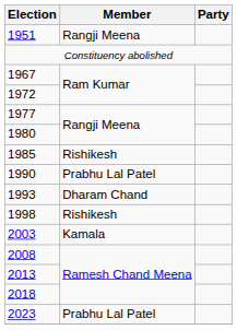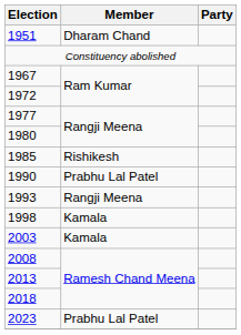 <table class="wikitable sortable">
 <tr>
 <th>Election</th>
 <th>Member</th>
 <th colspan=2>Party</th>
 </tr>
 <tr>
 <td><a href='#'>1951</a></td>
-<td>Rangji Meena</td>
+<td>Dharam Chand</td>
 <td></td>
 </tr>
 <tr>
 <td colspan=4 align=center><small><em>Constituency abolished</em></small></td>
 </tr>
 <tr>
 <td>1967</td>
 <td rowspan=2>Ram Kumar</td>
 <td></td>
 </tr>
 <tr>
 <td>1972</td>
 <td></td>
 </tr>
 <tr>
 <td>1977</td>
 <td rowspan=2>Rangji Meena</td>
 <td></td>
 </tr>
 <tr>
 <td>1980</td>
 <td></td>
 </tr>
 <tr>
 <td>1985</td>
 <td>Rishikesh</td>
 <td></td>
 </tr>
 <tr>
 <td>1990</td>
 <td>Prabhu Lal Patel</td>
 </tr>
 <tr>
 <td>1993</td>
-<td>Dharam Chand</td>
+<td>Rangji Meena</td>
 <td></td>
 </tr>
 <tr>
 <td>1998</td>
-<td>Rishikesh</td>
+<td>Kamala</td>
 <td></td>
 </tr>
 <tr>
 <td><a href='#'>2003</a></td>
 <td>Kamala</td>
 <td></td>
 </tr>
 <tr>
 <td><a href='#'>2008</a></td>
 <td rowspan=3><a href='#'>Ramesh Chand Meena</a></td>
 <td></td>
 </tr>
 <tr>
 <td><a href='#'>2013</a></td>
 <td></td>
 </tr>
 <tr>
 <td><a href='#'>2018</a></td>
 </tr>
 <tr>
 <td><a href='#'>2023</a></td>
 <td>Prabhu Lal Patel</td>
 <td></td>
 </tr>
 <tr>
 </tr>
 </table>
